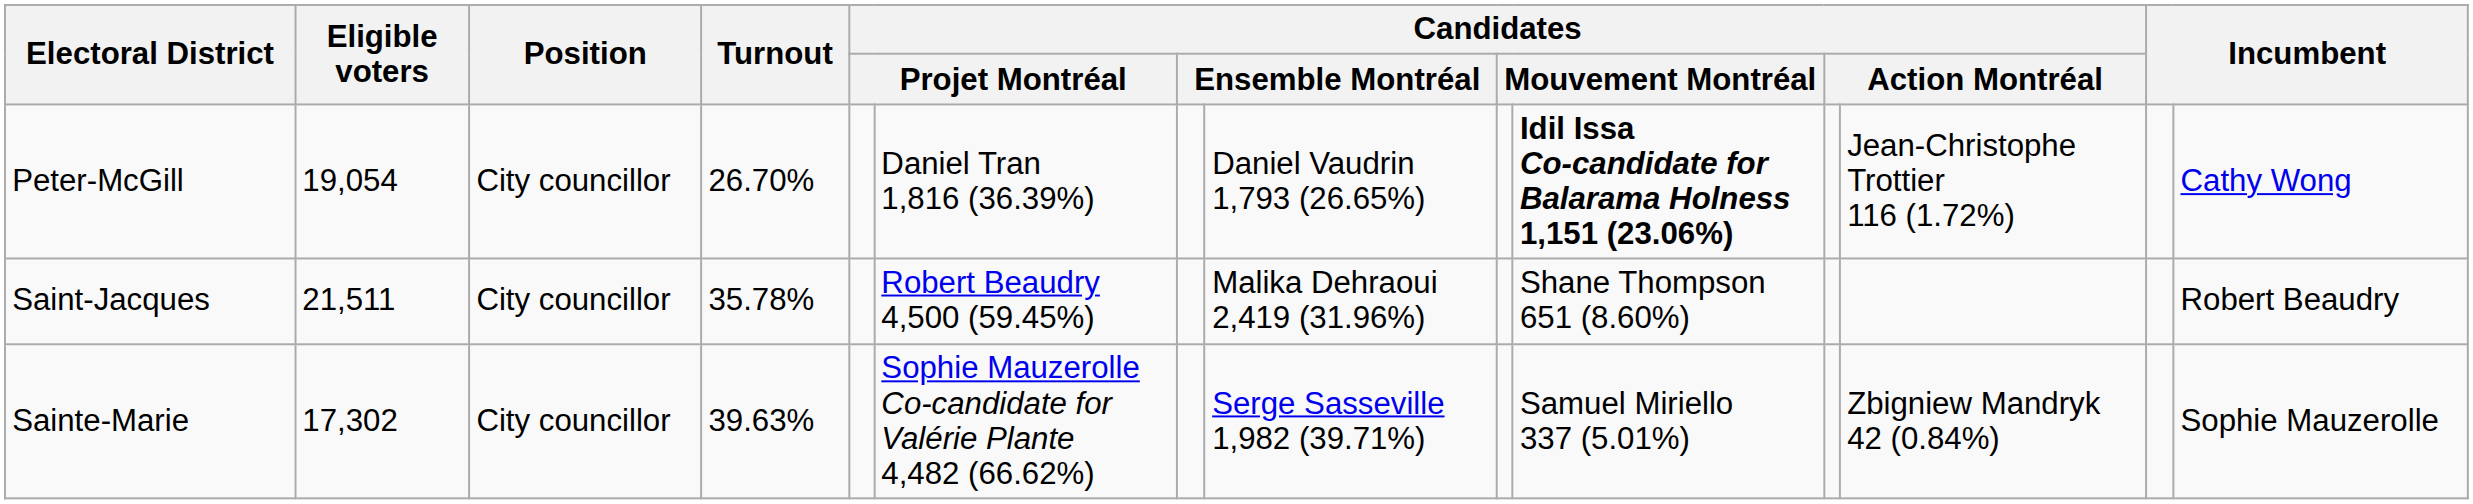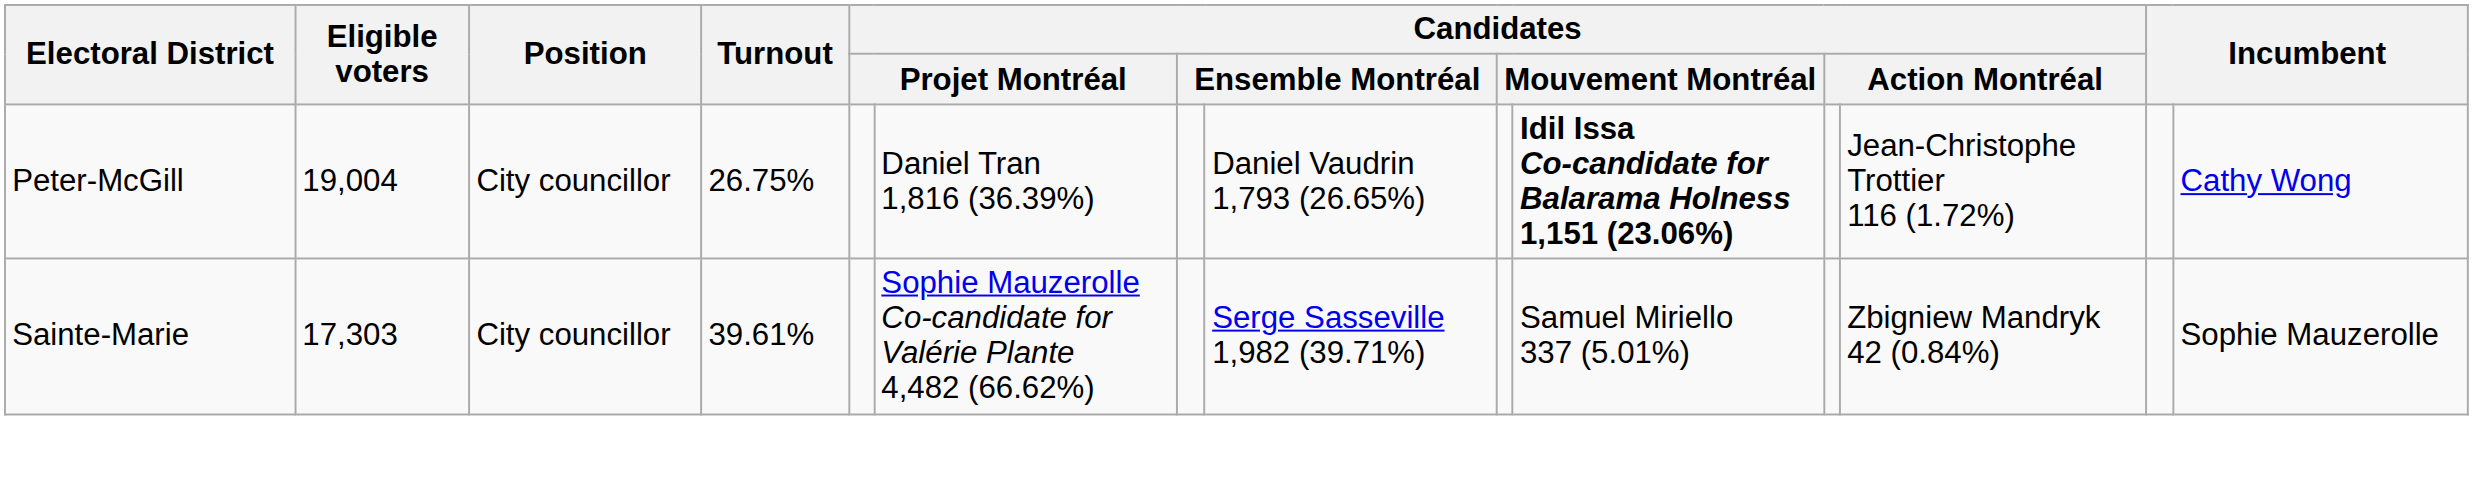 <table class="wikitable" width="100%">
 <tr>
 <th width=10% rowspan=2>Electoral District</th>
 <th width=6% rowspan=2>Eligible voters</th>
 <th width=8% rowspan=2>Position</th>
 <th width=4% rowspan=2>Turnout</th>
 <th colspan=8>Candidates</th>
 <th width=11% colspan=2 rowspan=2>Incumbent</th>
 </tr>
 <tr>
 <th width=11% colspan=2 ><span>Projet Montréal</span></th>
 <th width=11% colspan=2 ><span>Ensemble Montréal</span></th>
 <th width=11% colspan=2 ><span>Mouvement Montréal</span></th>
 <th width=11% colspan=2 >Action Montréal</th>
 </tr>
 <tr>
 <td>Peter-McGill</td>
-<td>19,054</td>
+<td>19,004</td>
 <td>City councillor</td>
-<td>26.70%</td>
+<td>26.75%</td>
 <td></td>
 <td>Daniel Tran <br> 1,816 (36.39%)</td>
 <td> </td>
 <td>Daniel Vaudrin <br> 1,793 (26.65%)</td>
 <td></td>
 <td><strong>Idil Issa<br><em>Co-candidate for Balarama Holness</em> <br> 1,151 (23.06%)</strong></td>
 <td></td>
 <td>Jean-Christophe Trottier <br> 116 (1.72%)</td>
 <td> </td>
 <td><a href='#'>Cathy Wong</a></td>
 </tr>
 <tr>
-<td>Saint-Jacques</td>
-<td>21,511</td>
+<td>Sainte-Marie</td>
+<td>17,303</td>
 <td>City councillor</td>
-<td>35.78%</td>
-<td> </td>
-<td><a href='#'>Robert Beaudry</a> <br> 4,500 (59.45%)</td>
-<td></td>
-<td>Malika Dehraoui <br> 2,419 (31.96%)</td>
-<td></td>
-<td>Shane Thompson <br> 651 (8.60%)</td>
-<td></td>
-<td></td>
-<td> </td>
-<td>Robert Beaudry</td>
-</tr>
-<tr>
-<td>Sainte-Marie</td>
-<td>17,302</td>
-<td>City councillor</td>
-<td>39.63%</td>
+<td>39.61%</td>
 <td> </td>
 <td><a href='#'>Sophie Mauzerolle</a><br><em>Co-candidate for Valérie Plante</em> <br> 4,482 (66.62%)</td>
 <td></td>
 <td><a href='#'>Serge Sasseville</a> <br> 1,982  (39.71%)</td>
 <td></td>
 <td>Samuel Miriello <br> 337 (5.01%)</td>
 <td></td>
 <td>Zbigniew Mandryk <br> 42 (0.84%)</td>
 <td> </td>
 <td>Sophie Mauzerolle</td>
 </tr>
 </table>
